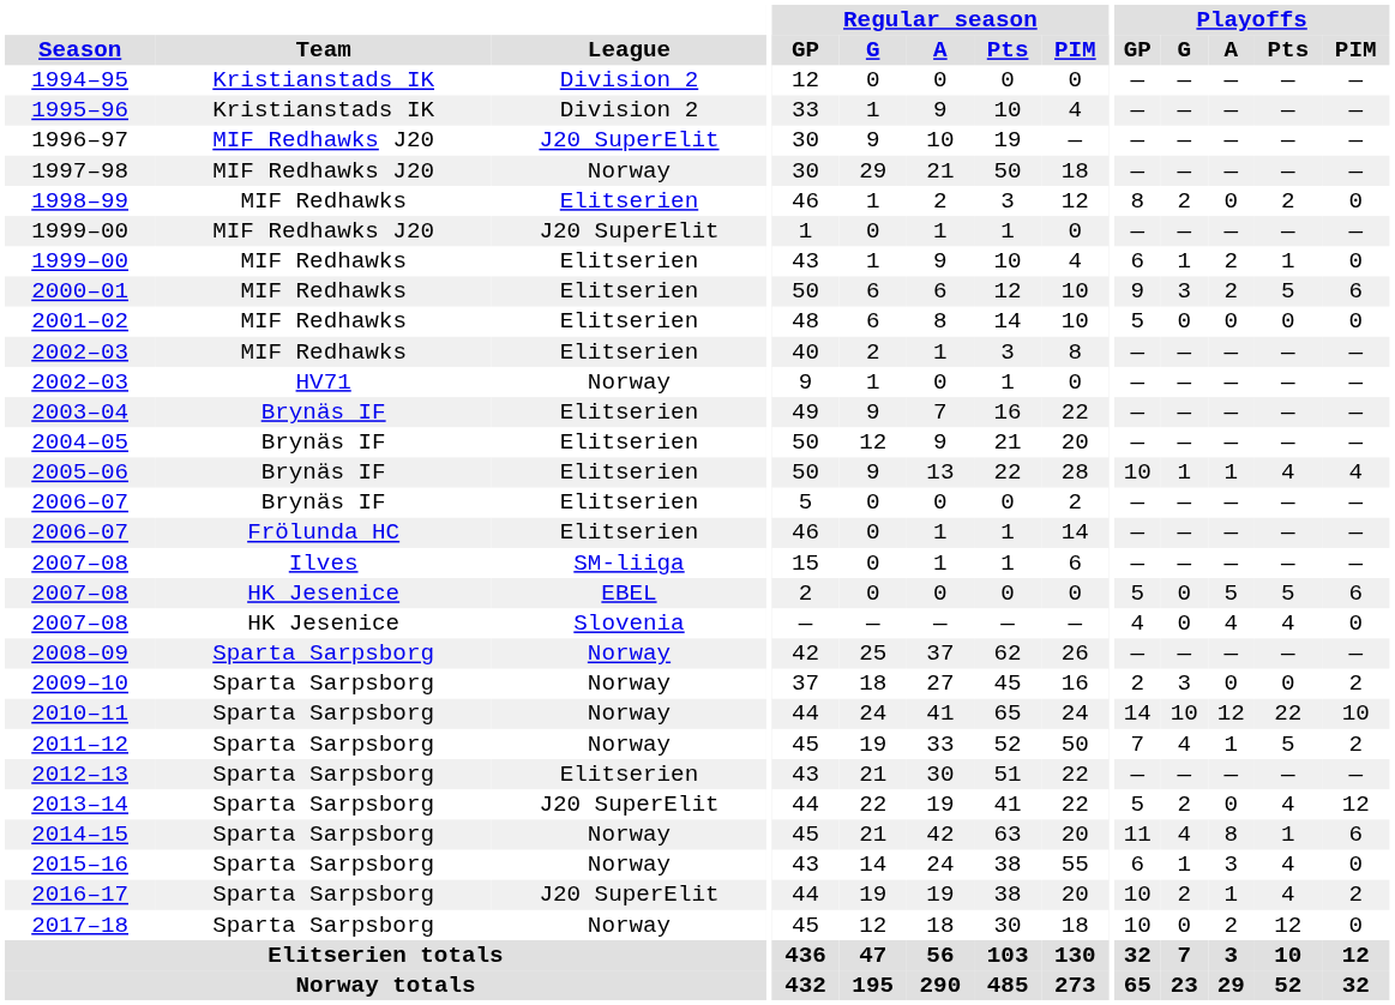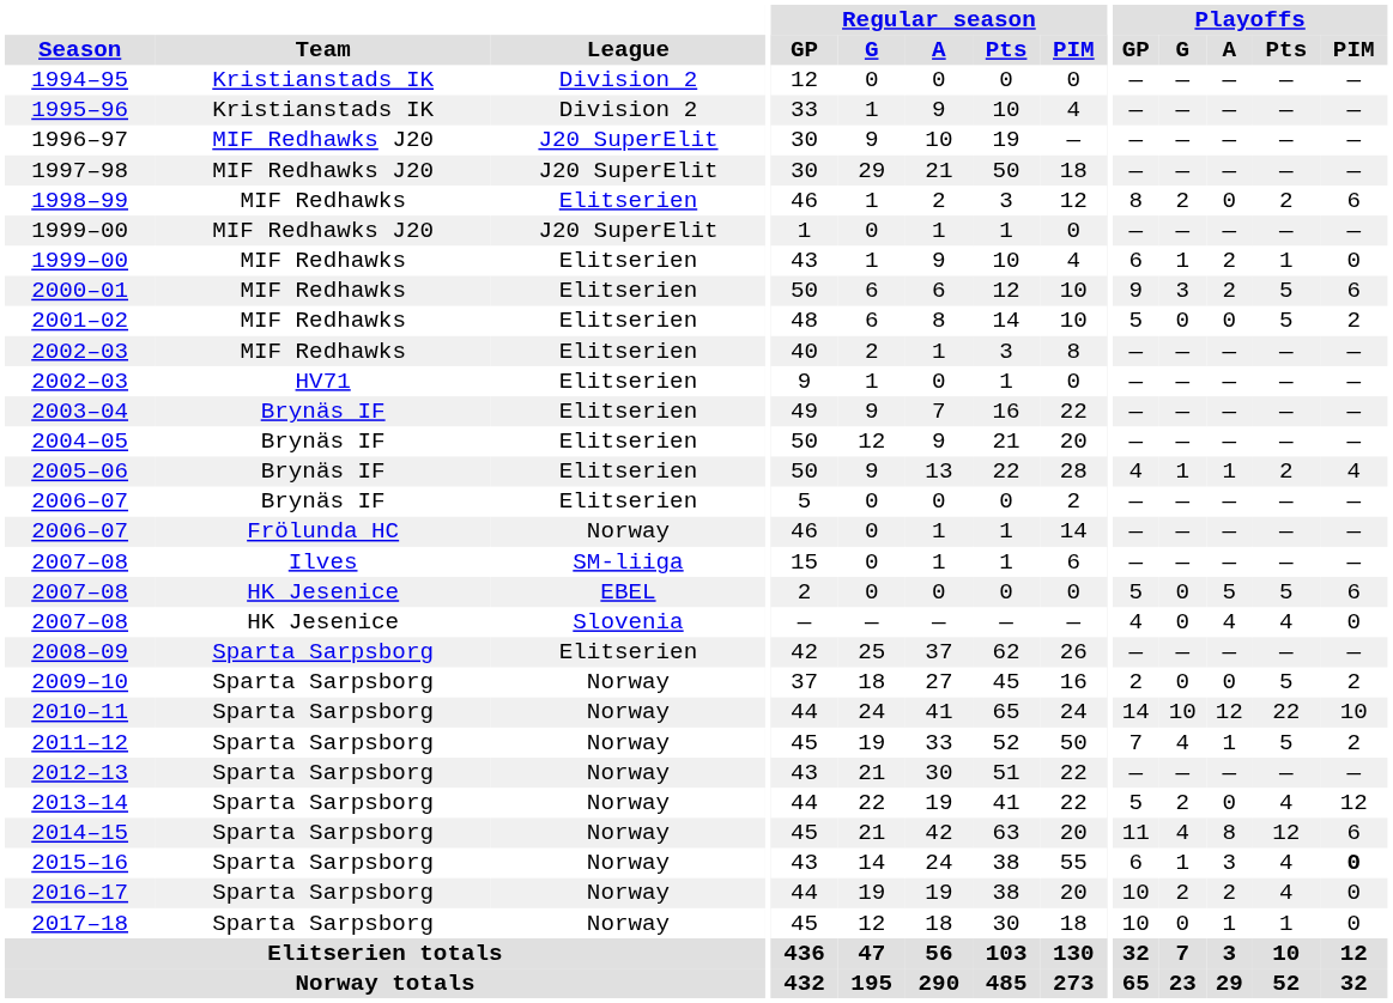 <table border="0" cellpadding="1" cellspacing="0" style="text-align:center; width:60em">
 <tr bgcolor="#e0e0e0">
 <th colspan="3" bgcolor="#ffffff"></th>
 <th rowspan="99" bgcolor="#ffffff"></th>
 <th colspan="5"><a href='#'>Regular season</a></th>
 <th rowspan="99" bgcolor="#ffffff"></th>
 <th colspan="5"><a href='#'>Playoffs</a></th>
 </tr>
 <tr bgcolor="#e0e0e0">
 <th><a href='#'>Season</a></th>
 <th>Team</th>
 <th>League</th>
 <th>GP</th>
 <th><a href='#'>G</a></th>
 <th><a href='#'>A</a></th>
 <th><a href='#'>Pts</a></th>
 <th><a href='#'>PIM</a></th>
 <th>GP</th>
 <th>G</th>
 <th>A</th>
 <th>Pts</th>
 <th>PIM</th>
 </tr>
 <tr>
 <td><a href='#'>1994–95</a></td>
 <td><a href='#'>Kristianstads IK</a></td>
 <td><a href='#'>Division 2</a></td>
 <td>12</td>
 <td>0</td>
 <td>0</td>
 <td>0</td>
 <td>0</td>
 <td>—</td>
 <td>—</td>
 <td>—</td>
 <td>—</td>
 <td>—</td>
 </tr>
 <tr bgcolor="#f0f0f0">
 <td><a href='#'>1995–96</a></td>
 <td>Kristianstads IK</td>
 <td>Division 2</td>
 <td>33</td>
 <td>1</td>
 <td>9</td>
 <td>10</td>
 <td>4</td>
 <td>—</td>
 <td>—</td>
 <td>—</td>
 <td>—</td>
 <td>—</td>
 </tr>
 <tr>
 <td>1996–97</td>
 <td><a href='#'>MIF Redhawks</a> J20</td>
 <td><a href='#'>J20 SuperElit</a></td>
 <td>30</td>
 <td>9</td>
 <td>10</td>
 <td>19</td>
 <td>—</td>
 <td>—</td>
 <td>—</td>
 <td>—</td>
 <td>—</td>
 <td>—</td>
 </tr>
 <tr bgcolor="#f0f0f0">
 <td>1997–98</td>
 <td>MIF Redhawks J20</td>
-<td>Norway</td>
+<td>J20 SuperElit</td>
 <td>30</td>
 <td>29</td>
 <td>21</td>
 <td>50</td>
 <td>18</td>
 <td>—</td>
 <td>—</td>
 <td>—</td>
 <td>—</td>
 <td>—</td>
 </tr>
 <tr>
 <td><a href='#'>1998–99</a></td>
 <td>MIF Redhawks</td>
 <td><a href='#'>Elitserien</a></td>
 <td>46</td>
 <td>1</td>
 <td>2</td>
 <td>3</td>
 <td>12</td>
 <td>8</td>
 <td>2</td>
 <td>0</td>
 <td>2</td>
-<td>0</td>
+<td>6</td>
 </tr>
 <tr bgcolor="#f0f0f0">
 <td>1999–00</td>
 <td>MIF Redhawks J20</td>
 <td>J20 SuperElit</td>
 <td>1</td>
 <td>0</td>
 <td>1</td>
 <td>1</td>
 <td>0</td>
 <td>—</td>
 <td>—</td>
 <td>—</td>
 <td>—</td>
 <td>—</td>
 </tr>
 <tr>
 <td><a href='#'>1999–00</a></td>
 <td>MIF Redhawks</td>
 <td>Elitserien</td>
 <td>43</td>
 <td>1</td>
 <td>9</td>
 <td>10</td>
 <td>4</td>
 <td>6</td>
 <td>1</td>
 <td>2</td>
 <td>1</td>
 <td>0</td>
 </tr>
 <tr bgcolor="#f0f0f0">
 <td><a href='#'>2000–01</a></td>
 <td>MIF Redhawks</td>
 <td>Elitserien</td>
 <td>50</td>
 <td>6</td>
 <td>6</td>
 <td>12</td>
 <td>10</td>
 <td>9</td>
 <td>3</td>
 <td>2</td>
 <td>5</td>
 <td>6</td>
 </tr>
 <tr>
 <td><a href='#'>2001–02</a></td>
 <td>MIF Redhawks</td>
 <td>Elitserien</td>
 <td>48</td>
 <td>6</td>
 <td>8</td>
 <td>14</td>
 <td>10</td>
 <td>5</td>
 <td>0</td>
 <td>0</td>
-<td>0</td>
-<td>0</td>
+<td>5</td>
+<td>2</td>
 </tr>
 <tr bgcolor="#f0f0f0">
 <td><a href='#'>2002–03</a></td>
 <td>MIF Redhawks</td>
 <td>Elitserien</td>
 <td>40</td>
 <td>2</td>
 <td>1</td>
 <td>3</td>
 <td>8</td>
 <td>—</td>
 <td>—</td>
 <td>—</td>
 <td>—</td>
 <td>—</td>
 </tr>
 <tr>
 <td><a href='#'>2002–03</a></td>
 <td><a href='#'>HV71</a></td>
-<td>Norway</td>
+<td>Elitserien</td>
 <td>9</td>
 <td>1</td>
 <td>0</td>
 <td>1</td>
 <td>0</td>
 <td>—</td>
 <td>—</td>
 <td>—</td>
 <td>—</td>
 <td>—</td>
 </tr>
 <tr bgcolor="#f0f0f0">
 <td><a href='#'>2003–04</a></td>
 <td><a href='#'>Brynäs IF</a></td>
 <td>Elitserien</td>
 <td>49</td>
 <td>9</td>
 <td>7</td>
 <td>16</td>
 <td>22</td>
 <td>—</td>
 <td>—</td>
 <td>—</td>
 <td>—</td>
 <td>—</td>
 </tr>
 <tr>
 <td><a href='#'>2004–05</a></td>
 <td>Brynäs IF</td>
 <td>Elitserien</td>
 <td>50</td>
 <td>12</td>
 <td>9</td>
 <td>21</td>
 <td>20</td>
 <td>—</td>
 <td>—</td>
 <td>—</td>
 <td>—</td>
 <td>—</td>
 </tr>
 <tr bgcolor="#f0f0f0">
 <td><a href='#'>2005–06</a></td>
 <td>Brynäs IF</td>
 <td>Elitserien</td>
 <td>50</td>
 <td>9</td>
 <td>13</td>
 <td>22</td>
 <td>28</td>
-<td>10</td>
+<td>4</td>
 <td>1</td>
 <td>1</td>
-<td>4</td>
+<td>2</td>
 <td>4</td>
 </tr>
 <tr>
 <td><a href='#'>2006–07</a></td>
 <td>Brynäs IF</td>
 <td>Elitserien</td>
 <td>5</td>
 <td>0</td>
 <td>0</td>
 <td>0</td>
 <td>2</td>
 <td>—</td>
 <td>—</td>
 <td>—</td>
 <td>—</td>
 <td>—</td>
 </tr>
 <tr bgcolor="#f0f0f0">
 <td><a href='#'>2006–07</a></td>
 <td><a href='#'>Frölunda HC</a></td>
-<td>Elitserien</td>
+<td>Norway</td>
 <td>46</td>
 <td>0</td>
 <td>1</td>
 <td>1</td>
 <td>14</td>
 <td>—</td>
 <td>—</td>
 <td>—</td>
 <td>—</td>
 <td>—</td>
 </tr>
 <tr>
 <td><a href='#'>2007–08</a></td>
 <td><a href='#'>Ilves</a></td>
 <td><a href='#'>SM-liiga</a></td>
 <td>15</td>
 <td>0</td>
 <td>1</td>
 <td>1</td>
 <td>6</td>
 <td>—</td>
 <td>—</td>
 <td>—</td>
 <td>—</td>
 <td>—</td>
 </tr>
 <tr bgcolor="#f0f0f0">
 <td><a href='#'>2007–08</a></td>
 <td><a href='#'>HK Jesenice</a></td>
 <td><a href='#'>EBEL</a></td>
 <td>2</td>
 <td>0</td>
 <td>0</td>
 <td>0</td>
 <td>0</td>
 <td>5</td>
 <td>0</td>
 <td>5</td>
 <td>5</td>
 <td>6</td>
 </tr>
 <tr>
 <td><a href='#'>2007–08</a></td>
 <td>HK Jesenice</td>
 <td><a href='#'>Slovenia</a></td>
 <td>—</td>
 <td>—</td>
 <td>—</td>
 <td>—</td>
 <td>—</td>
 <td>4</td>
 <td>0</td>
 <td>4</td>
 <td>4</td>
 <td>0</td>
 </tr>
 <tr bgcolor="#f0f0f0">
 <td><a href='#'>2008–09</a></td>
 <td><a href='#'>Sparta Sarpsborg</a></td>
-<td><a href='#'>Norway</a></td>
+<td>Elitserien</td>
 <td>42</td>
 <td>25</td>
 <td>37</td>
 <td>62</td>
 <td>26</td>
 <td>—</td>
 <td>—</td>
 <td>—</td>
 <td>—</td>
 <td>—</td>
 </tr>
 <tr>
 <td><a href='#'>2009–10</a></td>
 <td>Sparta Sarpsborg</td>
 <td>Norway</td>
 <td>37</td>
 <td>18</td>
 <td>27</td>
 <td>45</td>
 <td>16</td>
 <td>2</td>
-<td>3</td>
 <td>0</td>
 <td>0</td>
+<td>5</td>
 <td>2</td>
 </tr>
 <tr bgcolor="#f0f0f0">
 <td><a href='#'>2010–11</a></td>
 <td>Sparta Sarpsborg</td>
 <td>Norway</td>
 <td>44</td>
 <td>24</td>
 <td>41</td>
 <td>65</td>
 <td>24</td>
 <td>14</td>
 <td>10</td>
 <td>12</td>
 <td>22</td>
 <td>10</td>
 </tr>
 <tr>
 <td><a href='#'>2011–12</a></td>
 <td>Sparta Sarpsborg</td>
 <td>Norway</td>
 <td>45</td>
 <td>19</td>
 <td>33</td>
 <td>52</td>
 <td>50</td>
 <td>7</td>
 <td>4</td>
 <td>1</td>
 <td>5</td>
 <td>2</td>
 </tr>
 <tr bgcolor="#f0f0f0">
 <td><a href='#'>2012–13</a></td>
 <td>Sparta Sarpsborg</td>
-<td>Elitserien</td>
+<td>Norway</td>
 <td>43</td>
 <td>21</td>
 <td>30</td>
 <td>51</td>
 <td>22</td>
 <td>—</td>
 <td>—</td>
 <td>—</td>
 <td>—</td>
 <td>—</td>
 </tr>
 <tr>
 <td><a href='#'>2013–14</a></td>
 <td>Sparta Sarpsborg</td>
-<td>J20 SuperElit</td>
+<td>Norway</td>
 <td>44</td>
 <td>22</td>
 <td>19</td>
 <td>41</td>
 <td>22</td>
 <td>5</td>
 <td>2</td>
 <td>0</td>
 <td>4</td>
 <td>12</td>
 </tr>
 <tr bgcolor="#f0f0f0">
 <td><a href='#'>2014–15</a></td>
 <td>Sparta Sarpsborg</td>
 <td>Norway</td>
 <td>45</td>
 <td>21</td>
 <td>42</td>
 <td>63</td>
 <td>20</td>
 <td>11</td>
 <td>4</td>
 <td>8</td>
-<td>1</td>
+<td>12</td>
 <td>6</td>
 </tr>
 <tr>
 <td><a href='#'>2015–16</a></td>
 <td>Sparta Sarpsborg</td>
 <td>Norway</td>
 <td>43</td>
 <td>14</td>
 <td>24</td>
 <td>38</td>
 <td>55</td>
 <td>6</td>
 <td>1</td>
 <td>3</td>
 <td>4</td>
-<td>0</td>
+<td><strong>0</strong></td>
 </tr>
 <tr bgcolor="#f0f0f0">
 <td><a href='#'>2016–17</a></td>
 <td>Sparta Sarpsborg</td>
-<td>J20 SuperElit</td>
+<td>Norway</td>
 <td>44</td>
 <td>19</td>
 <td>19</td>
 <td>38</td>
 <td>20</td>
 <td>10</td>
 <td>2</td>
-<td>1</td>
+<td>2</td>
 <td>4</td>
-<td>2</td>
+<td>0</td>
 </tr>
 <tr>
 <td><a href='#'>2017–18</a></td>
 <td>Sparta Sarpsborg</td>
 <td>Norway</td>
 <td>45</td>
 <td>12</td>
 <td>18</td>
 <td>30</td>
 <td>18</td>
 <td>10</td>
 <td>0</td>
-<td>2</td>
-<td>12</td>
+<td>1</td>
+<td>1</td>
 <td>0</td>
 </tr>
 <tr>
 </tr>
 <tr ALIGN="center" bgcolor="#e0e0e0">
 <th colspan="3">Elitserien totals</th>
 <th ALIGN="center">436</th>
 <th ALIGN="center">47</th>
 <th ALIGN="center">56</th>
 <th ALIGN="center">103</th>
 <th ALIGN="center">130</th>
 <th ALIGN="center">32</th>
 <th ALIGN="center">7</th>
 <th ALIGN="center">3</th>
 <th ALIGN="center">10</th>
 <th ALIGN="center">12</th>
 </tr>
 <tr>
 </tr>
 <tr ALIGN="center" bgcolor="#e0e0e0">
 <th colspan="3">Norway totals</th>
 <th ALIGN="center">432</th>
 <th ALIGN="center">195</th>
 <th ALIGN="center">290</th>
 <th ALIGN="center">485</th>
 <th ALIGN="center">273</th>
 <th ALIGN="center">65</th>
 <th ALIGN="center">23</th>
 <th ALIGN="center">29</th>
 <th ALIGN="center">52</th>
 <th ALIGN="center">32</th>
 </tr>
 </table>
